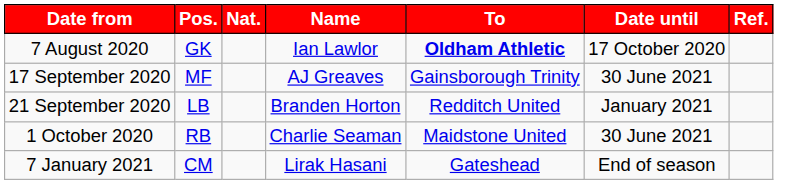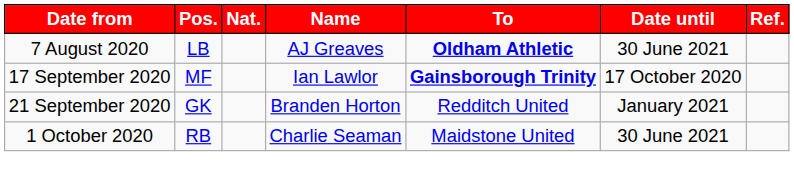 <table class="wikitable" style="text-align:center;">
 <tr>
 <th style="background:red;border:1px solid black;color:white;">Date from</th>
 <th style="background:red;border:1px solid black;color:white;">Pos.</th>
 <th style="background:red;border:1px solid black;color:white;">Nat.</th>
 <th style="background:red;border:1px solid black;color:white;">Name</th>
 <th style="background:red;border:1px solid black;color:white;">To</th>
 <th style="background:red;border:1px solid black;color:white;">Date until</th>
 <th style="background:red;border:1px solid black;color:white;">Ref.</th>
 </tr>
 <tr>
 <td>7 August 2020</td>
-<td><a href='#'>GK</a></td>
+<td><a href='#'>LB</a></td>
 <td></td>
-<td><a href='#'>Ian Lawlor</a></td>
+<td><a href='#'>AJ Greaves</a></td>
 <td><strong> <a href='#'>Oldham Athletic</a></strong></td>
-<td>17 October 2020</td>
+<td>30 June 2021</td>
 <td></td>
 </tr>
 <tr>
 <td>17 September 2020</td>
 <td><a href='#'>MF</a></td>
 <td></td>
-<td><a href='#'>AJ Greaves</a></td>
-<td> <a href='#'>Gainsborough Trinity</a></td>
-<td>30 June 2021</td>
+<td><a href='#'>Ian Lawlor</a></td>
+<td><strong> <a href='#'>Gainsborough Trinity</a></strong></td>
+<td>17 October 2020</td>
 <td></td>
 </tr>
 <tr>
 <td>21 September 2020</td>
-<td><a href='#'>LB</a></td>
+<td><a href='#'>GK</a></td>
 <td></td>
 <td><a href='#'>Branden Horton</a></td>
 <td> <a href='#'>Redditch United</a></td>
 <td>January 2021</td>
 <td></td>
 </tr>
 <tr>
 <td>1 October 2020</td>
 <td><a href='#'>RB</a></td>
 <td></td>
 <td><a href='#'>Charlie Seaman</a></td>
 <td> <a href='#'>Maidstone United</a></td>
 <td>30 June 2021</td>
 <td></td>
 </tr>
-<tr>
-<td>7 January 2021</td>
-<td><a href='#'>CM</a></td>
-<td></td>
-<td><a href='#'>Lirak Hasani</a></td>
-<td> <a href='#'>Gateshead</a></td>
-<td>End of season</td>
-<td></td>
-</tr>
 </table>
